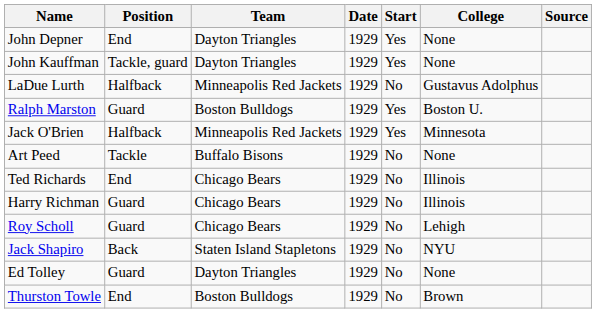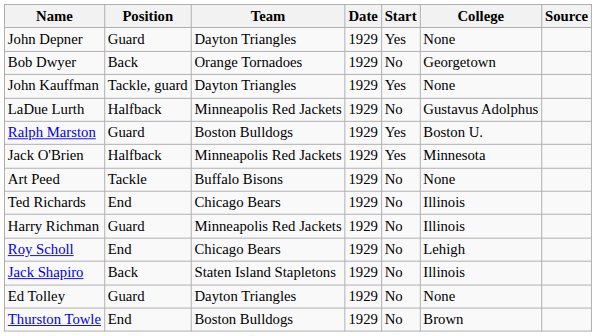 <table class="wikitable sortable">
 <tr>
 <th>Name</th>
 <th>Position</th>
 <th>Team</th>
 <th>Date</th>
 <th>Start</th>
 <th>College</th>
 <th>Source</th>
 </tr>
 <tr>
 <td>John Depner</td>
-<td>End</td>
+<td>Guard</td>
 <td>Dayton Triangles</td>
 <td>1929</td>
 <td>Yes</td>
 <td>None</td>
+<td></td>
+</tr>
+<tr>
+<td>Bob Dwyer</td>
+<td>Back</td>
+<td>Orange Tornadoes</td>
+<td>1929</td>
+<td>No</td>
+<td>Georgetown</td>
 <td></td>
 </tr>
 <tr>
 <td>John Kauffman</td>
 <td>Tackle, guard</td>
 <td>Dayton Triangles</td>
 <td>1929</td>
 <td>Yes</td>
 <td>None</td>
 <td></td>
 </tr>
 <tr>
 <td>LaDue Lurth</td>
 <td>Halfback</td>
 <td>Minneapolis Red Jackets</td>
 <td>1929</td>
 <td>No</td>
 <td>Gustavus Adolphus</td>
 <td></td>
 </tr>
 <tr>
 <td><a href='#'>Ralph Marston</a></td>
 <td>Guard</td>
 <td>Boston Bulldogs</td>
 <td>1929</td>
 <td>Yes</td>
 <td>Boston U.</td>
 <td></td>
 </tr>
 <tr>
 <td>Jack O'Brien</td>
 <td>Halfback</td>
 <td>Minneapolis Red Jackets</td>
 <td>1929</td>
 <td>Yes</td>
 <td>Minnesota</td>
 <td></td>
 </tr>
 <tr>
 <td>Art Peed</td>
 <td>Tackle</td>
 <td>Buffalo Bisons</td>
 <td>1929</td>
 <td>No</td>
 <td>None</td>
 <td></td>
 </tr>
 <tr>
 <td>Ted Richards</td>
 <td>End</td>
 <td>Chicago Bears</td>
 <td>1929</td>
 <td>No</td>
 <td>Illinois</td>
 <td></td>
 </tr>
 <tr>
 <td>Harry Richman</td>
 <td>Guard</td>
-<td>Chicago Bears</td>
+<td>Minneapolis Red Jackets</td>
 <td>1929</td>
 <td>No</td>
 <td>Illinois</td>
 <td></td>
 </tr>
 <tr>
 <td><a href='#'>Roy Scholl</a></td>
-<td>Guard</td>
+<td>End</td>
 <td>Chicago Bears</td>
 <td>1929</td>
 <td>No</td>
 <td>Lehigh</td>
 <td></td>
 </tr>
 <tr>
 <td><a href='#'>Jack Shapiro</a></td>
 <td>Back</td>
 <td>Staten Island Stapletons</td>
 <td>1929</td>
 <td>No</td>
-<td>NYU</td>
+<td>Illinois</td>
 <td></td>
 </tr>
 <tr>
 <td>Ed Tolley</td>
 <td>Guard</td>
 <td>Dayton Triangles</td>
 <td>1929</td>
 <td>No</td>
 <td>None</td>
 <td></td>
 </tr>
 <tr>
 <td><a href='#'>Thurston Towle</a></td>
 <td>End</td>
 <td>Boston Bulldogs</td>
 <td>1929</td>
 <td>No</td>
 <td>Brown</td>
 <td></td>
 </tr>
 </table>
